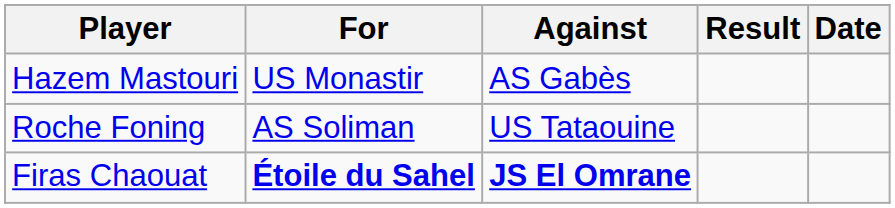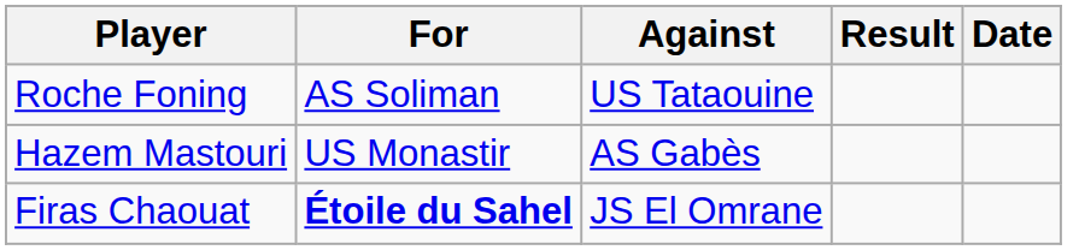 <table class="wikitable sortable">
 <tr>
 <th>Player</th>
 <th>For</th>
 <th>Against</th>
 <th>Result</th>
 <th>Date</th>
 </tr>
 <tr>
+<td> <a href='#'>Roche Foning</a></td>
+<td><a href='#'>AS Soliman</a></td>
+<td><a href='#'>US Tataouine</a></td>
+<td style="text-align:center"></td>
+<td></td>
+</tr>
+<tr>
 <td> <a href='#'>Hazem Mastouri</a></td>
 <td><a href='#'>US Monastir</a></td>
 <td><a href='#'>AS Gabès</a></td>
 <td style="text-align:center"></td>
 <td></td>
 </tr>
 <tr>
-<td> <a href='#'>Roche Foning</a></td>
-<td><a href='#'>AS Soliman</a></td>
-<td><a href='#'>US Tataouine</a></td>
-<td style="text-align:center"></td>
-<td></td>
-</tr>
-<tr>
 <td> <a href='#'>Firas Chaouat</a></td>
 <td><strong><a href='#'>Étoile du Sahel</a></strong></td>
-<td><strong><a href='#'>JS El Omrane</a></strong></td>
+<td><a href='#'>JS El Omrane</a></td>
 <td style="text-align:center"></td>
 <td></td>
 </tr>
 </table>
